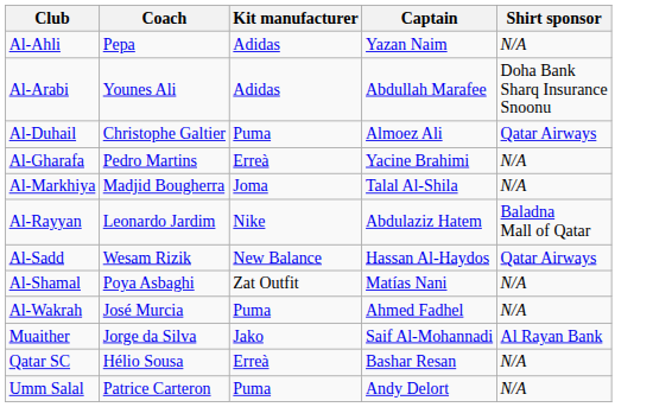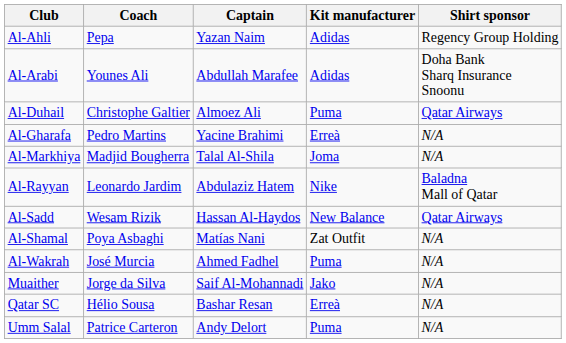 <table class="wikitable sortable" style="text-align:left;">
 <tr>
 <th>Club</th>
 <th>Coach</th>
+<th>Captain</th>
 <th>Kit manufacturer</th>
-<th>Captain</th>
 <th>Shirt sponsor</th>
 </tr>
 <tr>
 <td><a href='#'>Al-Ahli</a></td>
 <td> <a href='#'>Pepa</a></td>
+<td> <a href='#'>Yazan Naim</a></td>
 <td><a href='#'>Adidas</a></td>
-<td> <a href='#'>Yazan Naim</a></td>
-<td><em>N/A</em></td>
+<td>Regency Group Holding</td>
 </tr>
 <tr>
 <td><a href='#'>Al-Arabi</a></td>
 <td> <a href='#'>Younes Ali</a></td>
+<td> <a href='#'>Abdullah Marafee</a></td>
 <td><a href='#'>Adidas</a></td>
-<td> <a href='#'>Abdullah Marafee</a></td>
 <td>Doha Bank<br>Sharq Insurance<br>Snoonu</td>
 </tr>
 <tr>
 <td><a href='#'>Al-Duhail</a></td>
 <td> <a href='#'>Christophe Galtier</a></td>
+<td> <a href='#'>Almoez Ali</a></td>
 <td><a href='#'>Puma</a></td>
-<td> <a href='#'>Almoez Ali</a></td>
 <td><a href='#'>Qatar Airways</a></td>
 </tr>
 <tr>
 <td><a href='#'>Al-Gharafa</a></td>
 <td> <a href='#'>Pedro Martins</a></td>
+<td> <a href='#'>Yacine Brahimi</a></td>
 <td><a href='#'>Erreà</a></td>
-<td> <a href='#'>Yacine Brahimi</a></td>
 <td><em>N/A</em></td>
 </tr>
 <tr>
 <td><a href='#'>Al-Markhiya</a></td>
 <td> <a href='#'>Madjid Bougherra</a></td>
+<td> <a href='#'>Talal Al-Shila</a></td>
 <td><a href='#'>Joma</a></td>
-<td> <a href='#'>Talal Al-Shila</a></td>
 <td><em>N/A</em></td>
 </tr>
 <tr>
 <td><a href='#'>Al-Rayyan</a></td>
 <td> <a href='#'>Leonardo Jardim</a></td>
+<td> <a href='#'>Abdulaziz Hatem</a></td>
 <td><a href='#'>Nike</a></td>
-<td> <a href='#'>Abdulaziz Hatem</a></td>
 <td><a href='#'>Baladna</a><br>Mall of Qatar</td>
 </tr>
 <tr>
 <td><a href='#'>Al-Sadd</a></td>
 <td> <a href='#'>Wesam Rizik</a></td>
+<td> <a href='#'>Hassan Al-Haydos</a></td>
 <td><a href='#'>New Balance</a></td>
-<td> <a href='#'>Hassan Al-Haydos</a></td>
 <td><a href='#'>Qatar Airways</a></td>
 </tr>
 <tr>
 <td><a href='#'>Al-Shamal</a></td>
 <td> <a href='#'>Poya Asbaghi</a></td>
+<td> <a href='#'>Matías Nani</a></td>
 <td>Zat Outfit</td>
-<td> <a href='#'>Matías Nani</a></td>
 <td><em>N/A</em></td>
 </tr>
 <tr>
 <td><a href='#'>Al-Wakrah</a></td>
 <td> <a href='#'>José Murcia</a></td>
+<td> <a href='#'>Ahmed Fadhel</a></td>
 <td><a href='#'>Puma</a></td>
-<td> <a href='#'>Ahmed Fadhel</a></td>
 <td><em>N/A</em></td>
 </tr>
 <tr>
 <td><a href='#'>Muaither</a></td>
 <td> <a href='#'>Jorge da Silva</a></td>
+<td> <a href='#'>Saif Al-Mohannadi</a></td>
 <td><a href='#'>Jako</a></td>
-<td> <a href='#'>Saif Al-Mohannadi</a></td>
-<td><a href='#'>Al Rayan Bank</a></td>
+<td><em>N/A</em></td>
 </tr>
 <tr>
 <td><a href='#'>Qatar SC</a></td>
 <td> <a href='#'>Hélio Sousa</a></td>
+<td> <a href='#'>Bashar Resan</a></td>
 <td><a href='#'>Erreà</a></td>
-<td> <a href='#'>Bashar Resan</a></td>
 <td><em>N/A</em></td>
 </tr>
 <tr>
 <td><a href='#'>Umm Salal</a></td>
 <td> <a href='#'>Patrice Carteron</a></td>
+<td> <a href='#'>Andy Delort</a></td>
 <td><a href='#'>Puma</a></td>
-<td> <a href='#'>Andy Delort</a></td>
 <td><em>N/A</em></td>
 </tr>
 </table>
